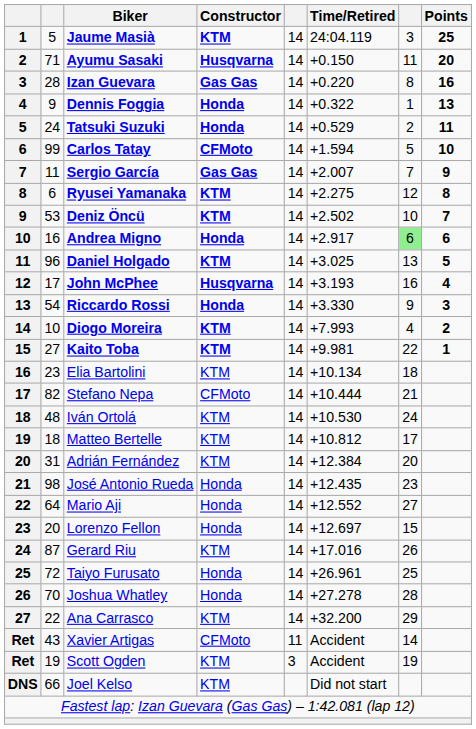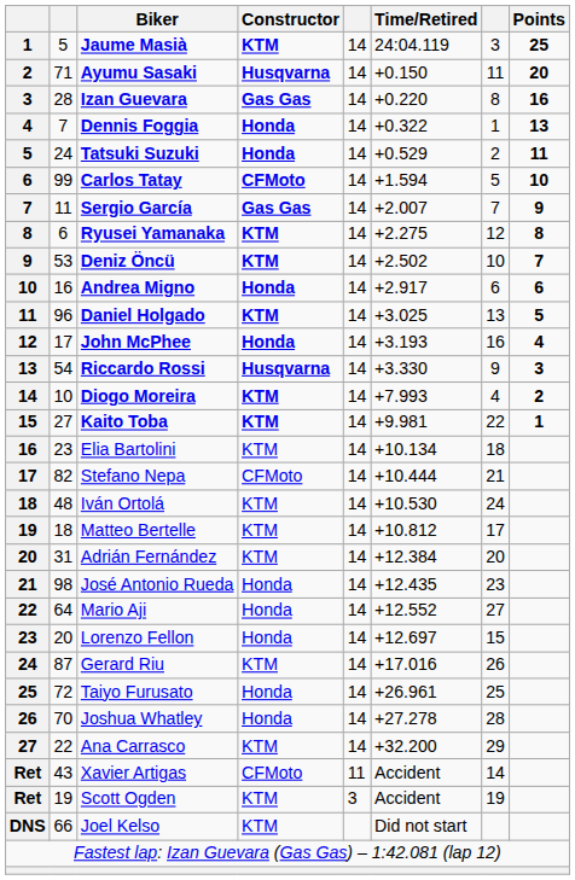 <table class="wikitable sortable" style="font-size: 85%;">
 <tr>
 <th scope="col"></th>
 <th scope="col"></th>
 <th scope="col">Biker</th>
 <th scope="col">Constructor</th>
 <th scope="col" class="unsortable"></th>
 <th scope="col" class="unsortable">Time/Retired</th>
 <th scope="col"></th>
 <th scope="col">Points</th>
 </tr>
 <tr>
 <th scope="row">1</th>
 <td align="center">5</td>
 <td> <strong><a href='#'>Jaume Masià</a></strong></td>
 <td><strong><a href='#'>KTM</a></strong></td>
 <td>14</td>
 <td>24:04.119</td>
 <td align="center">3</td>
 <td align="center"><strong>25</strong></td>
 </tr>
 <tr>
 <th scope="row">2</th>
 <td align="center">71</td>
 <td> <strong><a href='#'>Ayumu Sasaki</a></strong></td>
 <td><strong><a href='#'>Husqvarna</a></strong></td>
 <td>14</td>
 <td>+0.150</td>
 <td align="center">11</td>
 <td align="center"><strong>20</strong></td>
 </tr>
 <tr>
 <th scope="row">3</th>
 <td align="center">28</td>
 <td> <strong><a href='#'>Izan Guevara</a></strong></td>
 <td><strong><a href='#'>Gas Gas</a></strong></td>
 <td>14</td>
 <td>+0.220</td>
 <td align="center">8</td>
 <td align="center"><strong>16</strong></td>
 </tr>
 <tr>
 <th scope="row">4</th>
-<td align="center">9</td>
+<td align="center">7</td>
 <td> <strong><a href='#'>Dennis Foggia</a></strong></td>
 <td><strong><a href='#'>Honda</a></strong></td>
 <td>14</td>
 <td>+0.322</td>
 <td align="center">1</td>
 <td align="center"><strong>13</strong></td>
 </tr>
 <tr>
 <th scope="row">5</th>
 <td align="center">24</td>
 <td> <strong><a href='#'>Tatsuki Suzuki</a></strong></td>
 <td><strong><a href='#'>Honda</a></strong></td>
 <td>14</td>
 <td>+0.529</td>
 <td align="center">2</td>
 <td align="center"><strong>11</strong></td>
 </tr>
 <tr>
 <th scope="row">6</th>
 <td align="center">99</td>
 <td> <strong><a href='#'>Carlos Tatay</a></strong></td>
 <td><strong><a href='#'>CFMoto</a></strong></td>
 <td>14</td>
 <td>+1.594</td>
 <td align="center">5</td>
 <td align="center"><strong>10</strong></td>
 </tr>
 <tr>
 <th scope="row">7</th>
 <td align="center">11</td>
 <td> <strong><a href='#'>Sergio García</a></strong></td>
 <td><strong><a href='#'>Gas Gas</a></strong></td>
 <td>14</td>
 <td>+2.007</td>
 <td align="center">7</td>
 <td align="center"><strong>9</strong></td>
 </tr>
 <tr>
 <th scope="row">8</th>
 <td align="center">6</td>
 <td> <strong><a href='#'>Ryusei Yamanaka</a></strong></td>
 <td><strong><a href='#'>KTM</a></strong></td>
 <td>14</td>
 <td>+2.275</td>
 <td align="center">12</td>
 <td align="center"><strong>8</strong></td>
 </tr>
 <tr>
 <th scope="row">9</th>
 <td align="center">53</td>
 <td> <strong><a href='#'>Deniz Öncü</a></strong></td>
 <td><strong><a href='#'>KTM</a></strong></td>
 <td>14</td>
 <td>+2.502</td>
 <td align="center">10</td>
 <td align="center"><strong>7</strong></td>
 </tr>
 <tr>
 <th scope="row">10</th>
 <td align="center">16</td>
 <td> <strong><a href='#'>Andrea Migno</a></strong></td>
 <td><strong><a href='#'>Honda</a></strong></td>
 <td>14</td>
 <td>+2.917</td>
-<td align="center" style="background: lightgreen;">6</td>
+<td align="center">6</td>
 <td align="center"><strong>6</strong></td>
 </tr>
 <tr>
 <th scope="row">11</th>
 <td align="center">96</td>
 <td> <strong><a href='#'>Daniel Holgado</a></strong></td>
 <td><strong><a href='#'>KTM</a></strong></td>
 <td>14</td>
 <td>+3.025</td>
 <td align="center">13</td>
 <td align="center"><strong>5</strong></td>
 </tr>
 <tr>
 <th scope="row">12</th>
 <td align="center">17</td>
 <td> <strong><a href='#'>John McPhee</a></strong></td>
-<td><strong><a href='#'>Husqvarna</a></strong></td>
+<td><strong><a href='#'>Honda</a></strong></td>
 <td>14</td>
 <td>+3.193</td>
 <td align="center">16</td>
 <td align="center"><strong>4</strong></td>
 </tr>
 <tr>
 <th scope="row">13</th>
 <td align="center">54</td>
 <td> <strong><a href='#'>Riccardo Rossi</a></strong></td>
-<td><strong><a href='#'>Honda</a></strong></td>
+<td><strong><a href='#'>Husqvarna</a></strong></td>
 <td>14</td>
 <td>+3.330</td>
 <td align="center">9</td>
 <td align="center"><strong>3</strong></td>
 </tr>
 <tr>
 <th scope="row">14</th>
 <td align="center">10</td>
 <td> <strong><a href='#'>Diogo Moreira</a></strong></td>
 <td><strong><a href='#'>KTM</a></strong></td>
 <td>14</td>
 <td>+7.993</td>
 <td align="center">4</td>
 <td align="center"><strong>2</strong></td>
 </tr>
 <tr>
 <th scope="row">15</th>
 <td align="center">27</td>
 <td> <strong><a href='#'>Kaito Toba</a></strong></td>
 <td><strong><a href='#'>KTM</a></strong></td>
 <td>14</td>
 <td>+9.981</td>
 <td align="center">22</td>
 <td align="center"><strong>1</strong></td>
 </tr>
 <tr>
 <th scope="row">16</th>
 <td align="center">23</td>
 <td> <a href='#'>Elia Bartolini</a></td>
 <td><a href='#'>KTM</a></td>
 <td>14</td>
 <td>+10.134</td>
 <td align="center">18</td>
 <td></td>
 </tr>
 <tr>
 <th scope="row">17</th>
 <td align="center">82</td>
 <td> <a href='#'>Stefano Nepa</a></td>
 <td><a href='#'>CFMoto</a></td>
 <td>14</td>
 <td>+10.444</td>
 <td align="center">21</td>
 <td></td>
 </tr>
 <tr>
 <th scope="row">18</th>
 <td align="center">48</td>
 <td> <a href='#'>Iván Ortolá</a></td>
 <td><a href='#'>KTM</a></td>
 <td>14</td>
 <td>+10.530</td>
 <td align="center">24</td>
 <td></td>
 </tr>
 <tr>
 <th scope="row">19</th>
 <td align="center">18</td>
 <td> <a href='#'>Matteo Bertelle</a></td>
 <td><a href='#'>KTM</a></td>
 <td>14</td>
 <td>+10.812</td>
 <td align="center">17</td>
 <td></td>
 </tr>
 <tr>
 <th scope="row">20</th>
 <td align="center">31</td>
 <td> <a href='#'>Adrián Fernández</a></td>
 <td><a href='#'>KTM</a></td>
 <td>14</td>
 <td>+12.384</td>
 <td align="center">20</td>
 <td></td>
 </tr>
 <tr>
 <th scope="row">21</th>
 <td align="center">98</td>
 <td> <a href='#'>José Antonio Rueda</a></td>
 <td><a href='#'>Honda</a></td>
 <td>14</td>
 <td>+12.435</td>
 <td align="center">23</td>
 <td></td>
 </tr>
 <tr>
 <th scope="row">22</th>
 <td align="center">64</td>
 <td> <a href='#'>Mario Aji</a></td>
 <td><a href='#'>Honda</a></td>
 <td>14</td>
 <td>+12.552</td>
 <td align="center">27</td>
 <td></td>
 </tr>
 <tr>
 <th scope="row">23</th>
 <td align="center">20</td>
 <td> <a href='#'>Lorenzo Fellon</a></td>
 <td><a href='#'>Honda</a></td>
 <td>14</td>
 <td>+12.697</td>
 <td align="center">15</td>
 <td></td>
 </tr>
 <tr>
 <th scope="row">24</th>
 <td align="center">87</td>
 <td> <a href='#'>Gerard Riu</a></td>
 <td><a href='#'>KTM</a></td>
 <td>14</td>
 <td>+17.016</td>
 <td align="center">26</td>
 <td></td>
 </tr>
 <tr>
 <th scope="row">25</th>
 <td align="center">72</td>
 <td> <a href='#'>Taiyo Furusato</a></td>
 <td><a href='#'>Honda</a></td>
 <td>14</td>
 <td>+26.961</td>
 <td align="center">25</td>
 <td></td>
 </tr>
 <tr>
 <th scope="row">26</th>
 <td align="center">70</td>
 <td> <a href='#'>Joshua Whatley</a></td>
 <td><a href='#'>Honda</a></td>
 <td>14</td>
 <td>+27.278</td>
 <td align="center">28</td>
 <td></td>
 </tr>
 <tr>
 <th scope="row">27</th>
 <td align="center">22</td>
 <td> <a href='#'>Ana Carrasco</a></td>
 <td><a href='#'>KTM</a></td>
 <td>14</td>
 <td>+32.200</td>
 <td align="center">29</td>
 <td></td>
 </tr>
 <tr>
 <th scope="row">Ret</th>
 <td align="center">43</td>
 <td> <a href='#'>Xavier Artigas</a></td>
 <td><a href='#'>CFMoto</a></td>
 <td>11</td>
 <td>Accident</td>
 <td align="center">14</td>
 <td></td>
 </tr>
 <tr>
 <th scope="row">Ret</th>
 <td align="center">19</td>
 <td> <a href='#'>Scott Ogden</a></td>
 <td><a href='#'>KTM</a></td>
 <td>3</td>
 <td>Accident</td>
 <td align="center">19</td>
 <td></td>
 </tr>
 <tr>
 <th scope="row">DNS</th>
 <td align="center">66</td>
 <td> <a href='#'>Joel Kelso</a></td>
 <td><a href='#'>KTM</a></td>
 <td></td>
 <td>Did not start</td>
 <td align="center"></td>
 <td></td>
 </tr>
 <tr class="sortbottom">
 <td colspan="8" style="text-align:center"><em><a href='#'>Fastest lap</a>:  <a href='#'>Izan Guevara</a> (<a href='#'>Gas Gas</a>) – 1:42.081 (lap 12)</em></td>
 </tr>
 <tr>
 <th colspan=8></th>
 </tr>
 </table>
